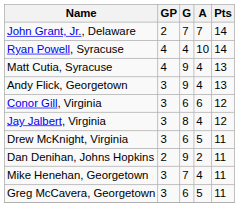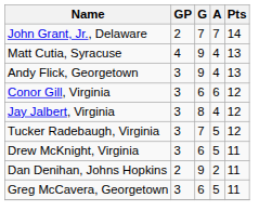 <table class="wikitable">
 <tr>
 <th>Name</th>
 <th>GP</th>
 <th>G</th>
 <th>A</th>
 <th>Pts</th>
 </tr>
 <tr>
 <td><a href='#'>John Grant, Jr.</a>, Delaware</td>
 <td>2</td>
 <td>7</td>
 <td>7</td>
-<td>14</td>
-</tr>
-<tr>
-<td><a href='#'>Ryan Powell</a>, Syracuse</td>
-<td>4</td>
-<td>4</td>
-<td>10</td>
 <td>14</td>
 </tr>
 <tr>
 <td>Matt Cutia, Syracuse</td>
 <td>4</td>
 <td>9</td>
 <td>4</td>
 <td>13</td>
 </tr>
 <tr>
 <td>Andy Flick, Georgetown</td>
 <td>3</td>
 <td>9</td>
 <td>4</td>
 <td>13</td>
 </tr>
 <tr>
 <td><a href='#'>Conor Gill</a>, Virginia</td>
 <td>3</td>
 <td>6</td>
 <td>6</td>
 <td>12</td>
 </tr>
 <tr>
 <td><a href='#'>Jay Jalbert</a>, Virginia</td>
 <td>3</td>
 <td>8</td>
 <td>4</td>
 <td>12</td>
 </tr>
 <tr>
+<td>Tucker Radebaugh, Virginia</td>
+<td>3</td>
+<td>7</td>
+<td>5</td>
+<td>12</td>
+</tr>
+<tr>
 <td>Drew McKnight, Virginia</td>
 <td>3</td>
 <td>6</td>
 <td>5</td>
 <td>11</td>
 </tr>
 <tr>
 <td>Dan Denihan, Johns Hopkins</td>
 <td>2</td>
 <td>9</td>
 <td>2</td>
 <td>11</td>
 </tr>
 <tr>
-<td>Mike Henehan, Georgetown</td>
-<td>3</td>
-<td>7</td>
-<td>4</td>
-<td>11</td>
-</tr>
-<tr>
 <td>Greg McCavera, Georgetown</td>
 <td>3</td>
 <td>6</td>
 <td>5</td>
 <td>11</td>
 </tr>
 <tr>
 </tr>
 </table>
